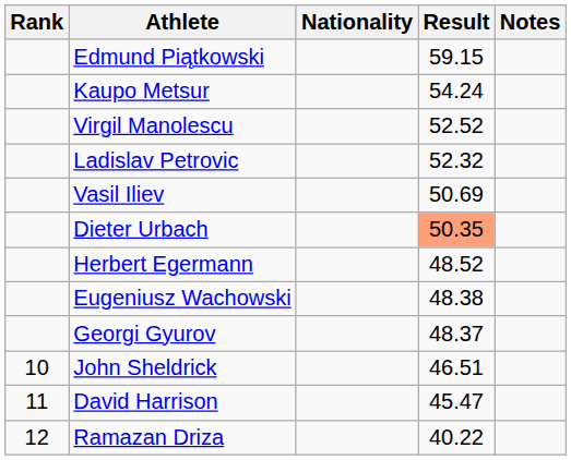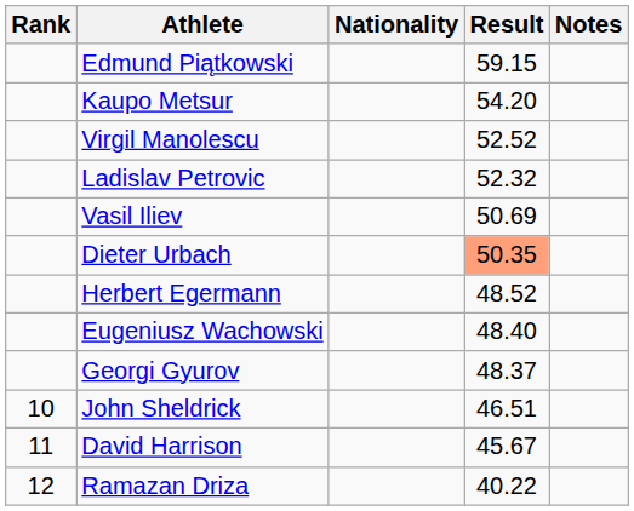 <table class="wikitable sortable" style="text-align:center">
 <tr>
 <th>Rank</th>
 <th>Athlete</th>
 <th>Nationality</th>
 <th>Result</th>
 <th>Notes</th>
 </tr>
 <tr>
 <td></td>
 <td align=left><a href='#'>Edmund Piątkowski</a></td>
 <td align=left></td>
 <td>59.15</td>
 <td></td>
 </tr>
 <tr>
 <td></td>
 <td align=left><a href='#'>Kaupo Metsur</a></td>
 <td align=left></td>
-<td>54.24</td>
+<td>54.20</td>
 <td></td>
 </tr>
 <tr>
 <td></td>
 <td align=left><a href='#'>Virgil Manolescu</a></td>
 <td align=left></td>
 <td>52.52</td>
 <td></td>
 </tr>
 <tr>
 <td></td>
 <td align=left><a href='#'>Ladislav Petrovic</a></td>
 <td align=left></td>
 <td>52.32</td>
 <td></td>
 </tr>
 <tr>
 <td></td>
 <td align=left><a href='#'>Vasil Iliev</a></td>
 <td align=left></td>
 <td>50.69</td>
 <td></td>
 </tr>
 <tr>
 <td></td>
 <td align=left><a href='#'>Dieter Urbach</a></td>
 <td align=left></td>
 <td style="background: lightsalmon;">50.35</td>
 <td></td>
 </tr>
 <tr>
 <td></td>
 <td align=left><a href='#'>Herbert Egermann</a></td>
 <td align=left></td>
 <td>48.52</td>
 <td></td>
 </tr>
 <tr>
 <td></td>
 <td align=left><a href='#'>Eugeniusz Wachowski</a></td>
 <td align=left></td>
-<td>48.38</td>
+<td>48.40</td>
 <td></td>
 </tr>
 <tr>
 <td></td>
 <td align=left><a href='#'>Georgi Gyurov</a></td>
 <td align=left></td>
 <td>48.37</td>
 <td></td>
 </tr>
 <tr>
 <td>10</td>
 <td align=left><a href='#'>John Sheldrick</a></td>
 <td align=left></td>
 <td>46.51</td>
 <td></td>
 </tr>
 <tr>
 <td>11</td>
 <td align=left><a href='#'>David Harrison</a></td>
 <td align=left></td>
-<td>45.47</td>
+<td>45.67</td>
 <td></td>
 </tr>
 <tr>
 <td>12</td>
 <td align=left><a href='#'>Ramazan Driza</a></td>
 <td align=left></td>
 <td>40.22</td>
 <td></td>
 </tr>
 </table>
